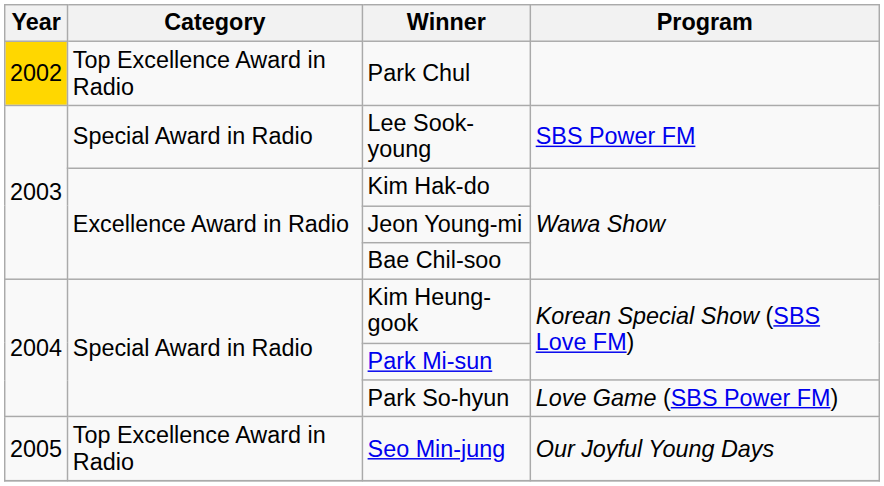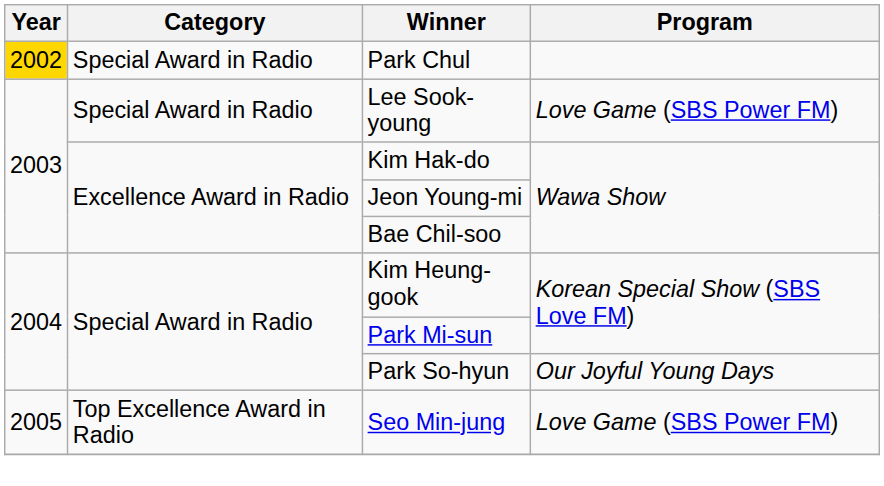 <table class="wikitable" style="width:600px">
 <tr>
 <th width=10>Year</th>
 <th>Category</th>
 <th>Winner</th>
 <th>Program</th>
 </tr>
 <tr>
 <td style="background: gold;">2002</td>
-<td>Top Excellence Award in Radio</td>
+<td>Special Award in Radio</td>
 <td>Park Chul</td>
 <td></td>
 </tr>
 <tr>
 <td rowspan=4>2003</td>
 <td>Special Award in Radio</td>
 <td>Lee Sook-young</td>
-<td><a href='#'>SBS Power FM</a></td>
+<td><em>Love Game</em> (<a href='#'>SBS Power FM</a>)</td>
 </tr>
 <tr>
 <td rowspan=3>Excellence Award in Radio</td>
 <td>Kim Hak-do</td>
 <td rowspan=3><em>Wawa Show</em></td>
 </tr>
 <tr>
 <td>Jeon Young-mi</td>
 </tr>
 <tr>
 <td>Bae Chil-soo</td>
 </tr>
 <tr>
 <td rowspan=3>2004</td>
 <td rowspan=3>Special Award in Radio</td>
 <td>Kim Heung-gook</td>
 <td rowspan=2><em>Korean Special Show</em> (<a href='#'>SBS Love FM</a>)</td>
 </tr>
 <tr>
 <td><a href='#'>Park Mi-sun</a></td>
 </tr>
 <tr>
 <td>Park So-hyun</td>
-<td><em>Love Game</em> (<a href='#'>SBS Power FM</a>)</td>
+<td><em>Our Joyful Young Days</em></td>
 </tr>
 <tr>
 <td>2005</td>
 <td>Top Excellence Award in Radio</td>
 <td><a href='#'>Seo Min-jung</a></td>
-<td><em>Our Joyful Young Days</em></td>
+<td><em>Love Game</em> (<a href='#'>SBS Power FM</a>)</td>
 </tr>
 <tr>
 </tr>
 </table>
